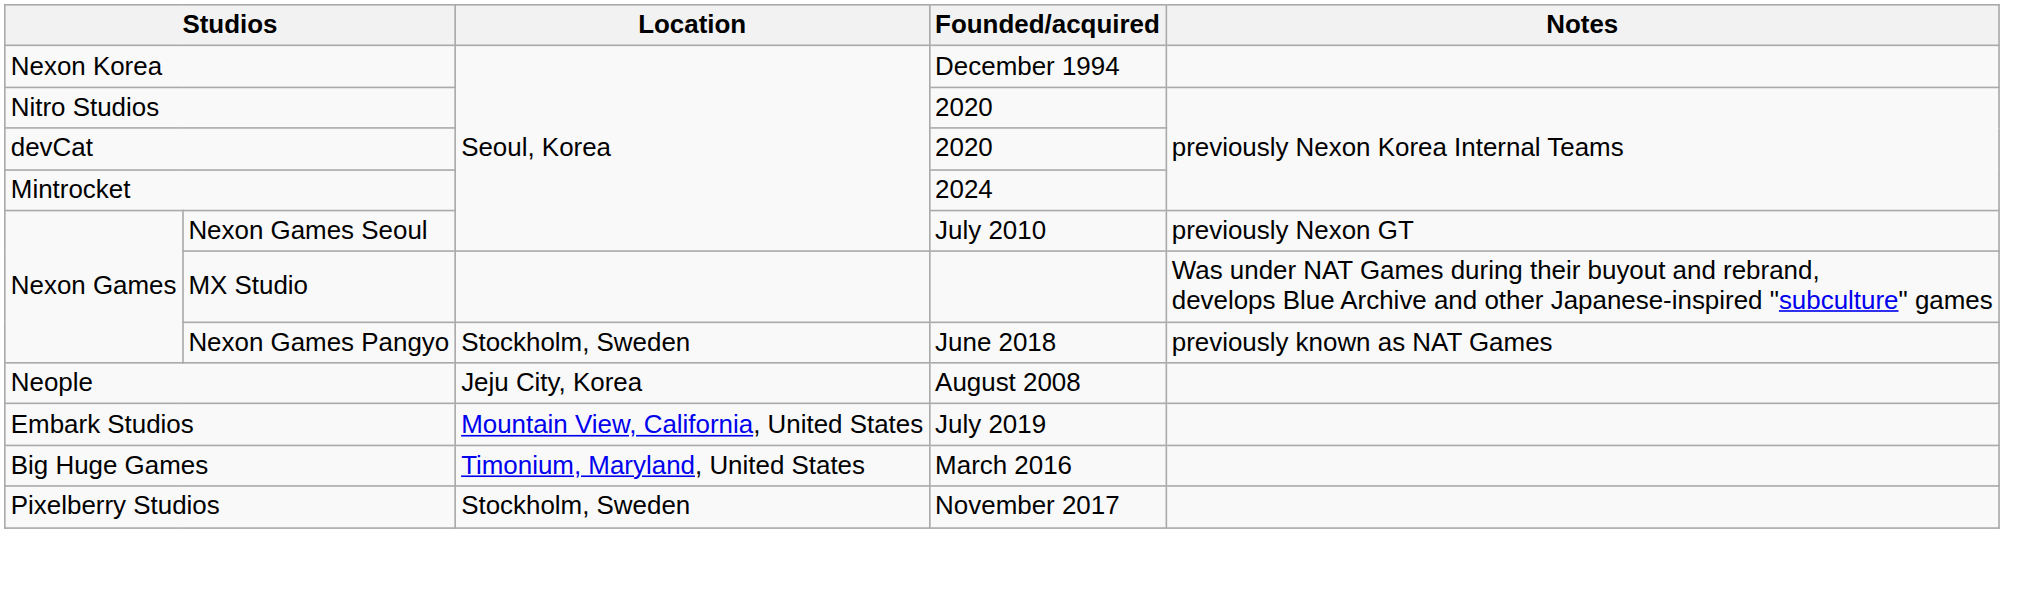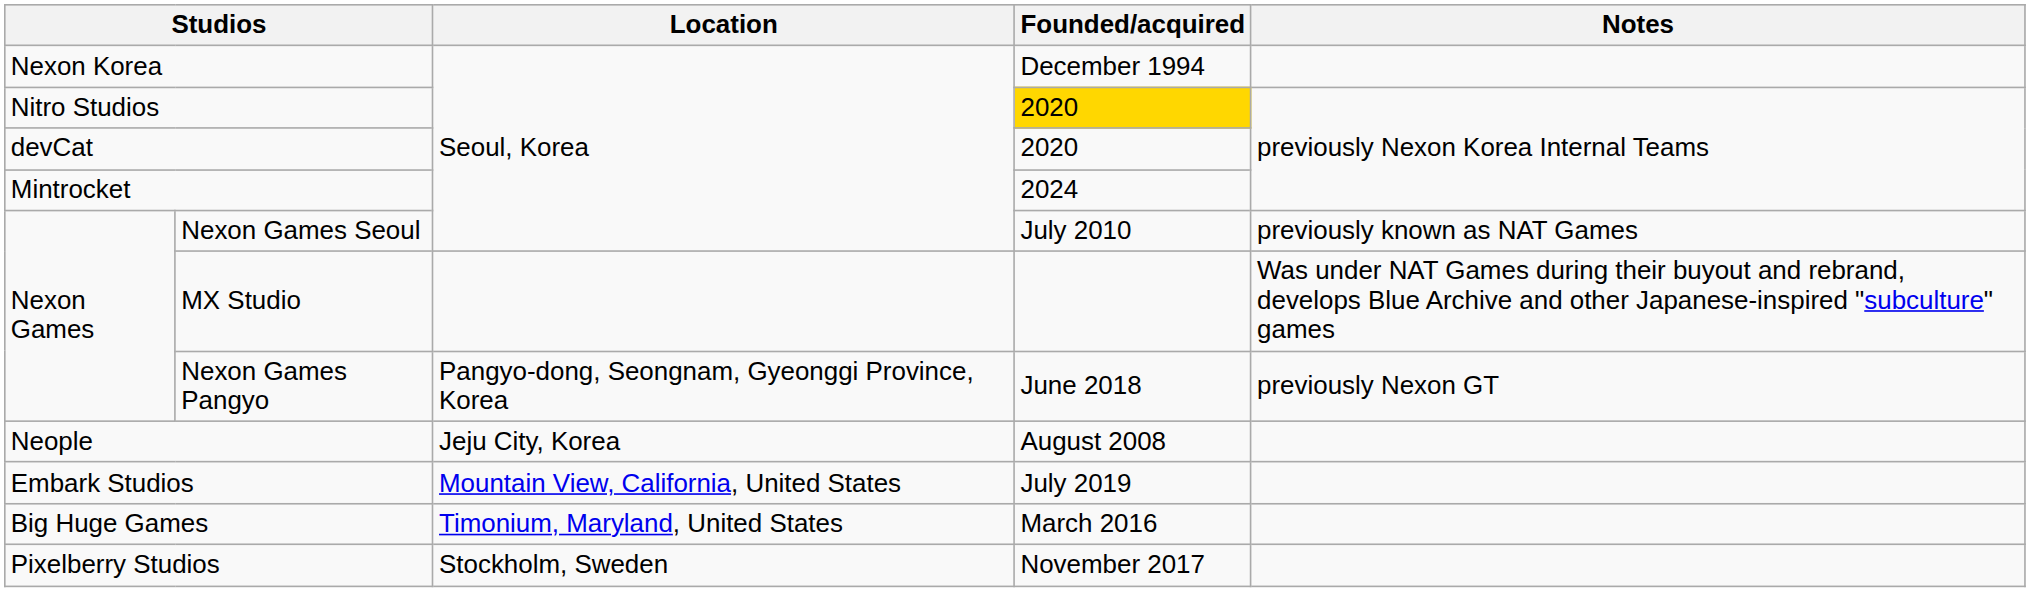 <table class="wikitable">
 <tr>
 <th colspan="2">Studios</th>
 <th>Location</th>
 <th>Founded/acquired</th>
 <th>Notes</th>
 </tr>
 <tr>
 <td colspan="2">Nexon Korea</td>
 <td rowspan="5">Seoul, Korea</td>
 <td>December 1994</td>
 <td></td>
 </tr>
 <tr>
 <td colspan="2">Nitro Studios</td>
-<td>2020</td>
+<td style="background: gold;">2020</td>
 <td rowspan="3">previously Nexon Korea Internal Teams</td>
 </tr>
 <tr>
 <td colspan="2">devCat</td>
 <td>2020</td>
 </tr>
 <tr>
 <td colspan="2">Mintrocket</td>
 <td>2024</td>
 </tr>
 <tr>
 <td rowspan="3">Nexon Games</td>
 <td>Nexon Games Seoul</td>
 <td>July 2010</td>
-<td>previously Nexon GT</td>
+<td>previously known as NAT Games</td>
 </tr>
 <tr>
 <td>MX Studio</td>
 <td></td>
 <td></td>
 <td>Was under NAT Games during their buyout and rebrand,<br>develops Blue Archive and other Japanese-inspired "<a href='#'>subculture</a>" games</td>
 </tr>
 <tr>
 <td>Nexon Games Pangyo</td>
-<td>Stockholm, Sweden</td>
+<td>Pangyo-dong, Seongnam, Gyeonggi Province, Korea</td>
 <td>June 2018</td>
-<td>previously known as NAT Games</td>
+<td>previously Nexon GT</td>
 </tr>
 <tr>
 <td colspan="2">Neople</td>
 <td>Jeju City, Korea</td>
 <td>August 2008</td>
 <td></td>
 </tr>
 <tr>
 <td colspan="2">Embark Studios</td>
 <td><a href='#'>Mountain View, California</a>, United States</td>
 <td>July 2019</td>
 <td></td>
 </tr>
 <tr>
 <td colspan="2">Big Huge Games</td>
 <td><a href='#'>Timonium, Maryland</a>, United States</td>
 <td>March 2016</td>
 <td></td>
 </tr>
 <tr>
 <td colspan="2">Pixelberry Studios</td>
 <td>Stockholm, Sweden</td>
 <td>November 2017</td>
 <td></td>
 </tr>
 </table>
